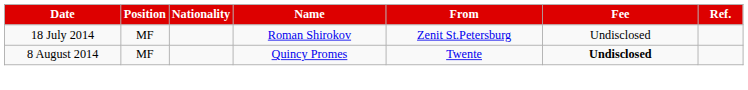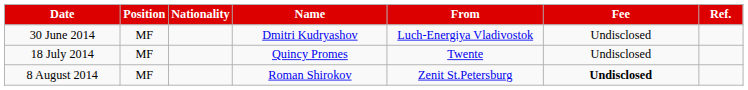 <table class="wikitable"  style="text-align:center; font-size:90%; ">
 <tr>
 <th style="background:#DD0000; color:white; width:150px;">Date</th>
 <th style="background:#DD0000; color:white; width:50px;">Position</th>
 <th style="background:#DD0000; color:white; width:50px;">Nationality</th>
 <th style="background:#DD0000; color:white; width:200px;">Name</th>
 <th style="background:#DD0000; color:white; width:200px;">From</th>
 <th style="background:#DD0000; color:white; width:200px;">Fee</th>
 <th style="background:#DD0000; color:white; width:50px;">Ref.</th>
 </tr>
 <tr>
+<td>30 June 2014</td>
+<td>MF</td>
+<td></td>
+<td><a href='#'>Dmitri Kudryashov</a></td>
+<td><a href='#'>Luch-Energiya Vladivostok</a></td>
+<td>Undisclosed</td>
+<td></td>
+</tr>
+<tr>
 <td>18 July 2014</td>
 <td>MF</td>
 <td></td>
-<td><a href='#'>Roman Shirokov</a></td>
-<td><a href='#'>Zenit St.Petersburg</a></td>
+<td><a href='#'>Quincy Promes</a></td>
+<td><a href='#'>Twente</a></td>
 <td>Undisclosed</td>
 <td></td>
 </tr>
 <tr>
 <td>8 August 2014</td>
 <td>MF</td>
 <td></td>
-<td><a href='#'>Quincy Promes</a></td>
-<td><a href='#'>Twente</a></td>
+<td><a href='#'>Roman Shirokov</a></td>
+<td><a href='#'>Zenit St.Petersburg</a></td>
 <td><strong>Undisclosed</strong></td>
 <td></td>
 </tr>
 </table>
